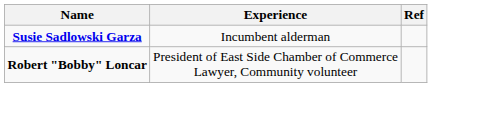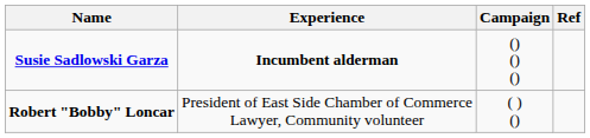 <table class="wikitable" style="text-align:center">
 <tr>
 <th>Name</th>
 <th>Experience</th>
+<th>Campaign</th>
 <th>Ref</th>
 </tr>
 <tr>
 <td><strong><a href='#'>Susie Sadlowski Garza</a></strong></td>
-<td>Incumbent alderman</td>
+<td><strong>Incumbent alderman</strong></td>
+<td>()<br>()<br>()</td>
 <td></td>
 </tr>
 <tr>
 <td><strong>Robert "Bobby" Loncar</strong></td>
 <td>President of East Side Chamber of Commerce<br>Lawyer, Community volunteer</td>
+<td>( )<br>()</td>
 <td></td>
 </tr>
 </table>
